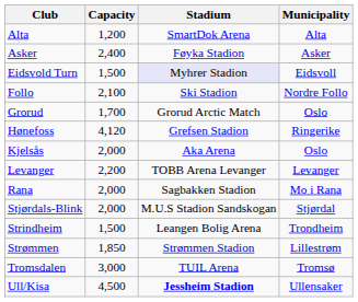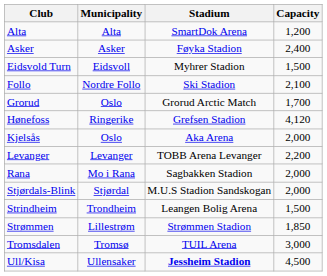 <table class="wikitable sortable" style="text-align:center;">
 <tr>
 <th>Club</th>
+<th>Municipality</th>
+<th>Stadium</th>
 <th>Capacity</th>
-<th>Stadium</th>
-<th>Municipality</th>
 </tr>
 <tr>
 <td style="text-align:left;"><a href='#'>Alta</a></td>
+<td><a href='#'>Alta</a></td>
+<td><a href='#'>SmartDok Arena</a></td>
 <td>1,200</td>
-<td><a href='#'>SmartDok Arena</a></td>
-<td><a href='#'>Alta</a></td>
 </tr>
 <tr>
 <td style="text-align:left;"><a href='#'>Asker</a></td>
+<td><a href='#'>Asker</a></td>
+<td><a href='#'>Føyka Stadion</a></td>
 <td>2,400</td>
-<td><a href='#'>Føyka Stadion</a></td>
-<td><a href='#'>Asker</a></td>
 </tr>
 <tr>
 <td style="text-align:left;"><a href='#'>Eidsvold Turn</a></td>
+<td><a href='#'>Eidsvoll</a></td>
+<td>Myhrer Stadion</td>
 <td>1,500</td>
-<td style="background: lavender;">Myhrer Stadion</td>
-<td><a href='#'>Eidsvoll</a></td>
 </tr>
 <tr>
 <td style="text-align:left;"><a href='#'>Follo</a></td>
+<td><a href='#'>Nordre Follo</a></td>
+<td><a href='#'>Ski Stadion</a></td>
 <td>2,100</td>
-<td><a href='#'>Ski Stadion</a></td>
-<td><a href='#'>Nordre Follo</a></td>
 </tr>
 <tr>
 <td style="text-align:left;"><a href='#'>Grorud</a></td>
+<td><a href='#'>Oslo</a></td>
+<td>Grorud Arctic Match</td>
 <td>1,700</td>
-<td>Grorud Arctic Match</td>
-<td><a href='#'>Oslo</a></td>
 </tr>
 <tr>
 <td style="text-align:left;"><a href='#'>Hønefoss</a></td>
+<td><a href='#'>Ringerike</a></td>
+<td><a href='#'>Grefsen Stadion</a></td>
 <td>4,120</td>
-<td><a href='#'>Grefsen Stadion</a></td>
-<td><a href='#'>Ringerike</a></td>
 </tr>
 <tr>
 <td style="text-align:left;"><a href='#'>Kjelsås</a></td>
+<td><a href='#'>Oslo</a></td>
+<td><a href='#'>Aka Arena</a></td>
 <td>2,000</td>
-<td><a href='#'>Aka Arena</a></td>
-<td><a href='#'>Oslo</a></td>
 </tr>
 <tr>
 <td style="text-align:left;"><a href='#'>Levanger</a></td>
+<td><a href='#'>Levanger</a></td>
+<td>TOBB Arena Levanger</td>
 <td>2,200</td>
-<td>TOBB Arena Levanger</td>
-<td><a href='#'>Levanger</a></td>
 </tr>
 <tr>
 <td style="text-align:left;"><a href='#'>Rana</a></td>
+<td><a href='#'>Mo i Rana</a></td>
+<td>Sagbakken Stadion</td>
 <td>2,000</td>
-<td>Sagbakken Stadion</td>
-<td><a href='#'>Mo i Rana</a></td>
 </tr>
 <tr>
 <td style="text-align:left;"><a href='#'>Stjørdals-Blink</a></td>
+<td><a href='#'>Stjørdal</a></td>
+<td>M.U.S Stadion Sandskogan</td>
 <td>2,000</td>
-<td>M.U.S Stadion Sandskogan</td>
-<td><a href='#'>Stjørdal</a></td>
 </tr>
 <tr>
 <td style="text-align:left;"><a href='#'>Strindheim</a></td>
+<td><a href='#'>Trondheim</a></td>
+<td>Leangen Bolig Arena</td>
 <td>1,500</td>
-<td>Leangen Bolig Arena</td>
-<td><a href='#'>Trondheim</a></td>
 </tr>
 <tr>
 <td style="text-align:left;"><a href='#'>Strømmen</a></td>
+<td><a href='#'>Lillestrøm</a></td>
+<td><a href='#'>Strømmen Stadion</a></td>
 <td>1,850</td>
-<td><a href='#'>Strømmen Stadion</a></td>
-<td><a href='#'>Lillestrøm</a></td>
 </tr>
 <tr>
 <td style="text-align:left;"><a href='#'>Tromsdalen</a></td>
+<td><a href='#'>Tromsø</a></td>
+<td><a href='#'>TUIL Arena</a></td>
 <td>3,000</td>
-<td><a href='#'>TUIL Arena</a></td>
-<td><a href='#'>Tromsø</a></td>
 </tr>
 <tr>
 <td style="text-align:left;"><a href='#'>Ull/Kisa</a></td>
+<td><a href='#'>Ullensaker</a></td>
+<td><strong><a href='#'>Jessheim Stadion</a></strong></td>
 <td>4,500</td>
-<td><strong><a href='#'>Jessheim Stadion</a></strong></td>
-<td><a href='#'>Ullensaker</a></td>
 </tr>
 </table>
